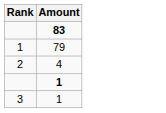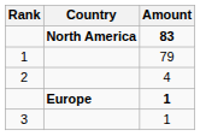 <table class="wikitable" style="text-align: center;">
 <tr>
 <th>Rank</th>
+<th>Country</th>
 <th>Amount</th>
 </tr>
 <tr>
 <td></td>
+<td style="text-align: left;"><strong>North America</strong></td>
 <td><strong>83</strong></td>
 </tr>
 <tr>
 <td>1</td>
+<td style="text-align: left;"></td>
 <td>79</td>
 </tr>
 <tr>
 <td>2</td>
+<td style="text-align: left;"></td>
 <td>4</td>
 </tr>
 <tr>
 <td></td>
+<td style="text-align: left;"><strong>Europe</strong></td>
 <td><strong>1</strong></td>
 </tr>
 <tr>
 <td>3</td>
+<td style="text-align: left;"></td>
 <td>1</td>
 </tr>
 </table>
